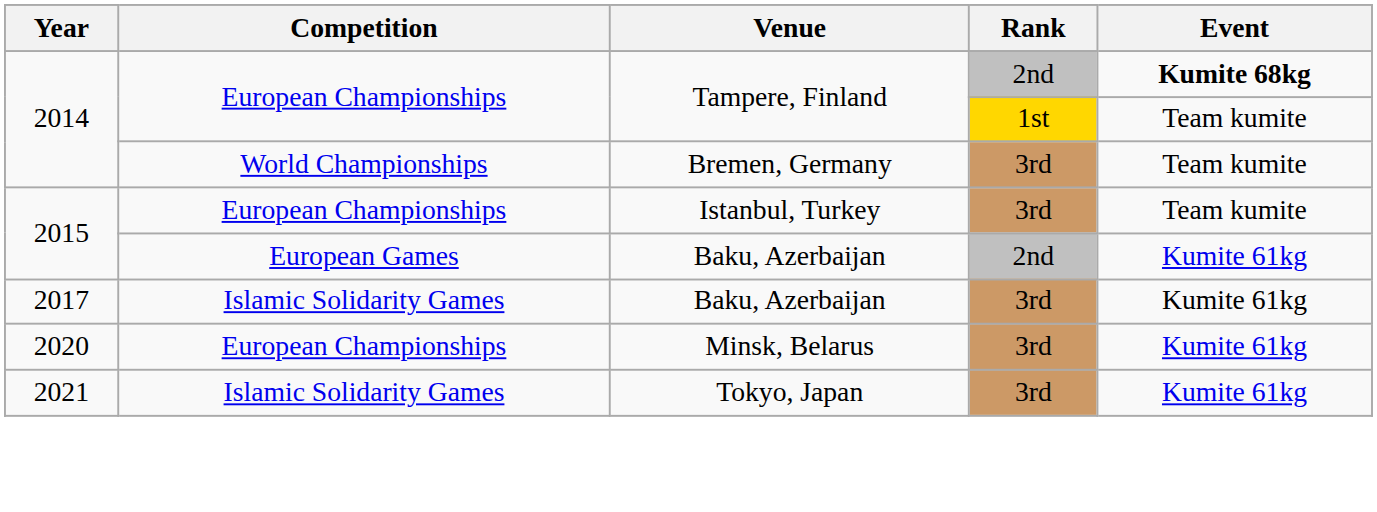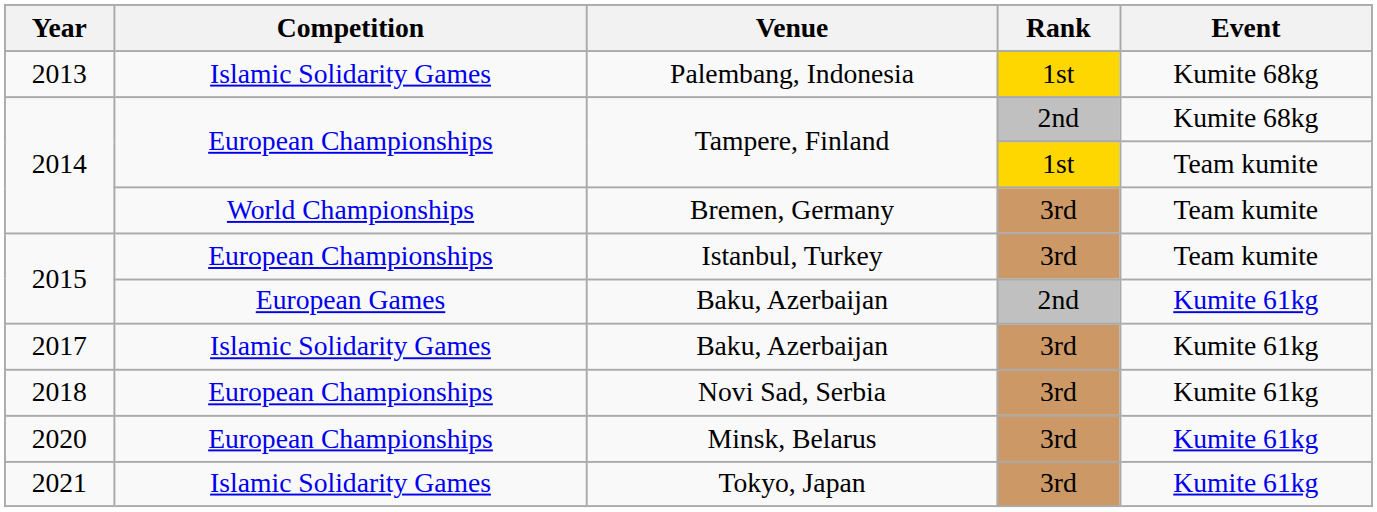 <table class="wikitable sortable" width=45% style="font-size:90%; text-align:center;">
 <tr>
 <th>Year</th>
 <th>Competition</th>
 <th>Venue</th>
 <th>Rank</th>
 <th>Event</th>
 </tr>
 <tr>
+<td>2013</td>
+<td><a href='#'>Islamic Solidarity Games</a></td>
+<td>Palembang, Indonesia</td>
+<td bgcolor="gold">1st</td>
+<td>Kumite 68kg</td>
+</tr>
+<tr>
 <td rowspan=3>2014</td>
 <td rowspan=2><a href='#'>European Championships</a></td>
 <td rowspan=2>Tampere, Finland</td>
 <td bgcolor="silver">2nd</td>
-<td><strong>Kumite 68kg</strong></td>
+<td>Kumite 68kg</td>
 </tr>
 <tr>
 <td bgcolor="gold">1st</td>
 <td>Team kumite</td>
 </tr>
 <tr>
 <td><a href='#'>World Championships</a></td>
 <td>Bremen, Germany</td>
 <td bgcolor="cc9966">3rd</td>
 <td>Team kumite</td>
 </tr>
 <tr>
 <td rowspan=2>2015</td>
 <td><a href='#'>European Championships</a></td>
 <td>Istanbul, Turkey</td>
 <td bgcolor="cc9966">3rd</td>
 <td>Team kumite</td>
 </tr>
 <tr>
 <td><a href='#'>European Games</a></td>
 <td>Baku, Azerbaijan</td>
 <td bgcolor="silver">2nd</td>
 <td><a href='#'>Kumite 61kg</a></td>
 </tr>
 <tr>
 <td>2017</td>
 <td><a href='#'>Islamic Solidarity Games</a></td>
 <td>Baku, Azerbaijan</td>
 <td bgcolor="cc9966">3rd</td>
 <td>Kumite 61kg</td>
 </tr>
 <tr>
+<td>2018</td>
+<td><a href='#'>European Championships</a></td>
+<td>Novi Sad, Serbia</td>
+<td bgcolor="cc9966">3rd</td>
+<td>Kumite 61kg</td>
+</tr>
+<tr>
 <td>2020</td>
 <td><a href='#'>European Championships</a></td>
 <td>Minsk, Belarus</td>
 <td bgcolor="cc9966">3rd</td>
 <td><a href='#'>Kumite 61kg</a></td>
 </tr>
 <tr>
 <td>2021</td>
 <td><a href='#'>Islamic Solidarity Games</a></td>
 <td>Tokyo, Japan</td>
 <td bgcolor="cc9966">3rd</td>
 <td><a href='#'>Kumite 61kg</a></td>
 </tr>
 </table>
